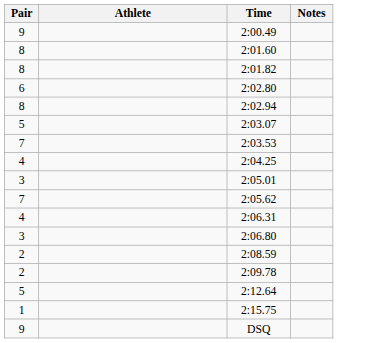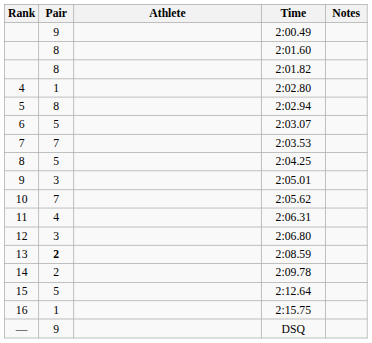 <table class=wikitable style="text-align:center">
 <tr>
+<th width=40>Rank</th>
 <th width=40>Pair</th>
 <th width=250>Athlete</th>
 <th width=80>Time</th>
 <th width=50>Notes</th>
 </tr>
 <tr>
+<td></td>
 <td>9</td>
 <td align=left></td>
 <td>2:00.49</td>
 <td></td>
 </tr>
 <tr>
+<td></td>
 <td>8</td>
 <td align=left></td>
 <td>2:01.60</td>
 <td></td>
 </tr>
 <tr>
+<td></td>
 <td>8</td>
 <td align=left></td>
 <td>2:01.82</td>
 <td></td>
 </tr>
 <tr>
-<td>6</td>
+<td>4</td>
+<td>1</td>
 <td align=left></td>
 <td>2:02.80</td>
 <td></td>
 </tr>
 <tr>
+<td>5</td>
 <td>8</td>
 <td align=left></td>
 <td>2:02.94</td>
 <td></td>
 </tr>
 <tr>
+<td>6</td>
 <td>5</td>
 <td align=left></td>
 <td>2:03.07</td>
 <td></td>
 </tr>
 <tr>
 <td>7</td>
+<td>7</td>
 <td align=left></td>
 <td>2:03.53</td>
 <td></td>
 </tr>
 <tr>
-<td>4</td>
+<td>8</td>
+<td>5</td>
 <td align=left></td>
 <td>2:04.25</td>
 <td></td>
 </tr>
 <tr>
+<td>9</td>
 <td>3</td>
 <td align=left></td>
 <td>2:05.01</td>
 <td></td>
 </tr>
 <tr>
+<td>10</td>
 <td>7</td>
 <td align=left></td>
 <td>2:05.62</td>
 <td></td>
 </tr>
 <tr>
+<td>11</td>
 <td>4</td>
 <td align=left></td>
 <td>2:06.31</td>
 <td></td>
 </tr>
 <tr>
+<td>12</td>
 <td>3</td>
 <td align=left></td>
 <td>2:06.80</td>
 <td></td>
 </tr>
 <tr>
-<td>2</td>
+<td>13</td>
+<td><strong>2</strong></td>
 <td align=left></td>
 <td>2:08.59</td>
 <td></td>
 </tr>
 <tr>
+<td>14</td>
 <td>2</td>
 <td align=left></td>
 <td>2:09.78</td>
 <td></td>
 </tr>
 <tr>
+<td>15</td>
 <td>5</td>
 <td align=left></td>
 <td>2:12.64</td>
 <td></td>
 </tr>
 <tr>
+<td>16</td>
 <td>1</td>
 <td align=left></td>
 <td>2:15.75</td>
 <td></td>
 </tr>
 <tr>
+<td>—</td>
 <td>9</td>
 <td align=left></td>
 <td>DSQ</td>
 <td></td>
 </tr>
 </table>
